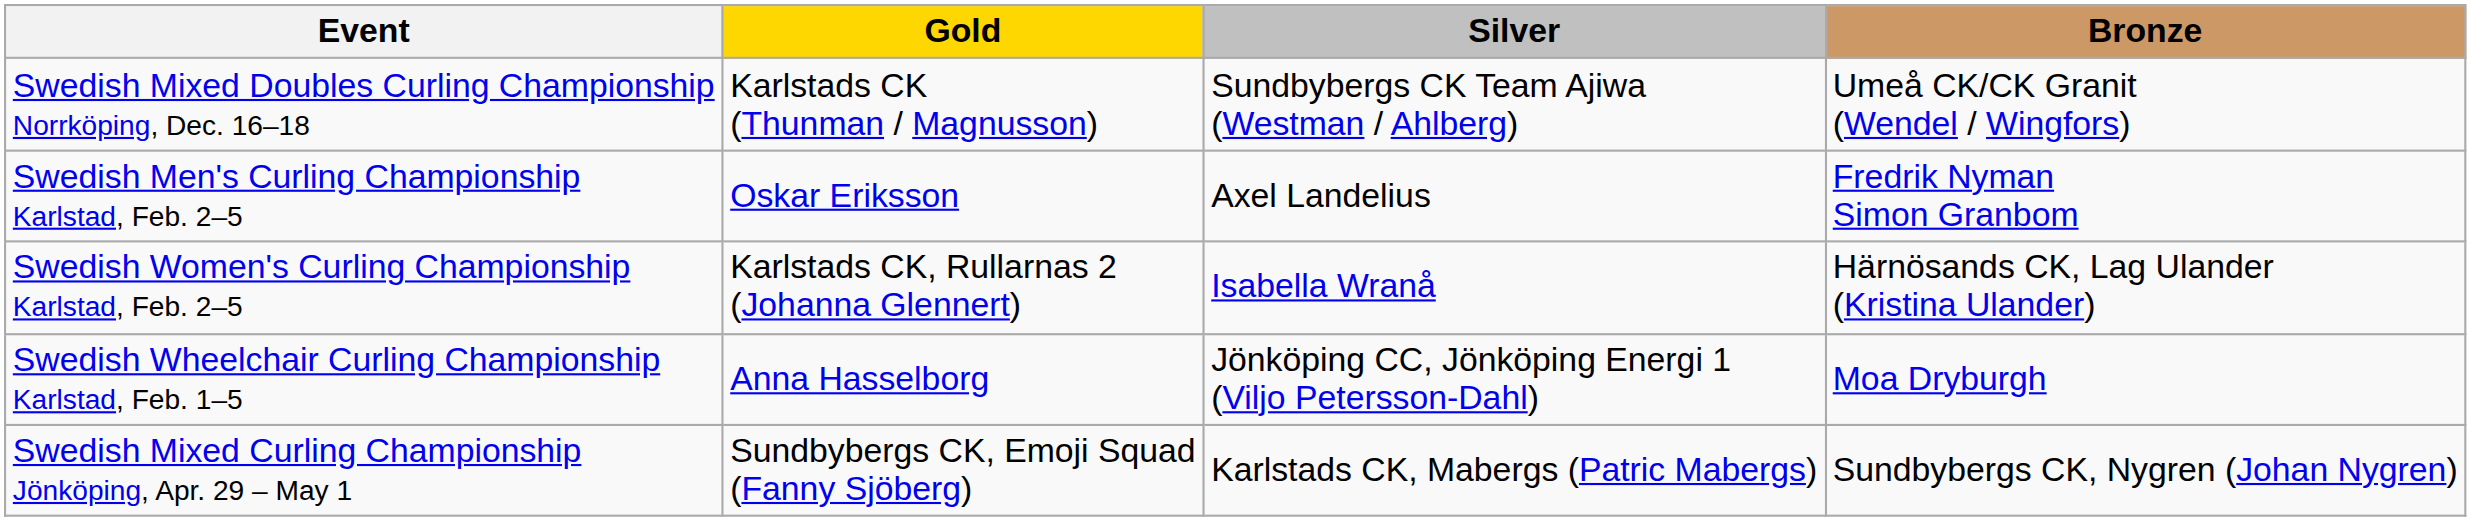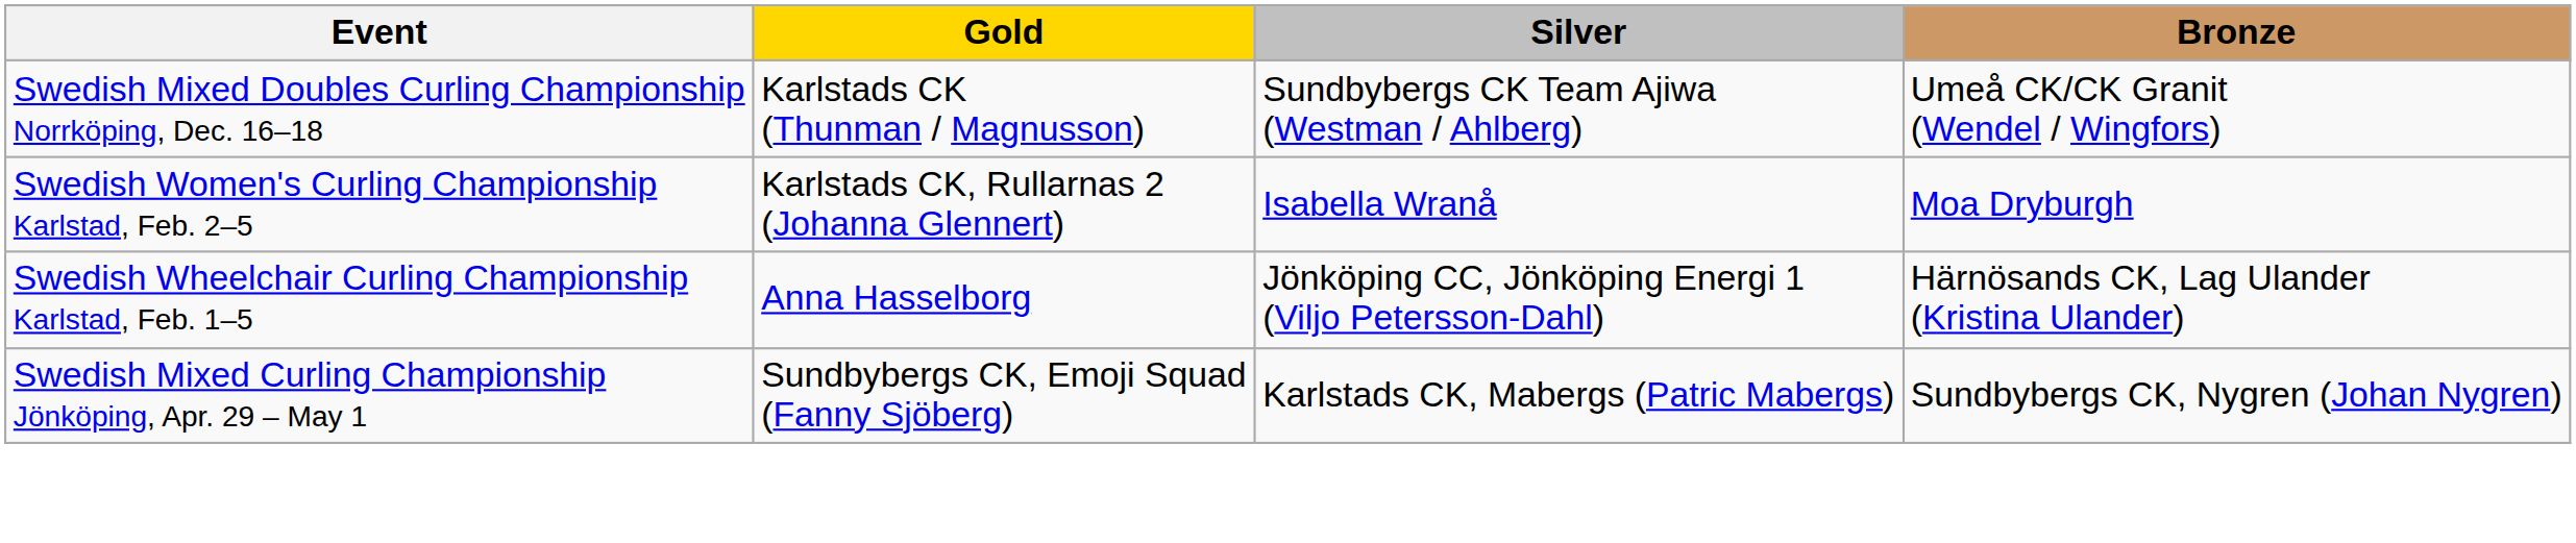 <table class="wikitable">
 <tr>
 <th>Event</th>
 <th style="background:gold">Gold</th>
 <th style="background:silver">Silver</th>
 <th style="background:#cc9966">Bronze</th>
 </tr>
 <tr>
 <td><a href='#'>Swedish Mixed Doubles Curling Championship</a> <br> <small><a href='#'>Norrköping</a>, Dec. 16–18</small></td>
 <td>Karlstads CK<br>(<a href='#'>Thunman</a> / <a href='#'>Magnusson</a>)</td>
 <td>Sundbybergs CK Team Ajiwa<br>(<a href='#'>Westman</a> / <a href='#'>Ahlberg</a>)</td>
 <td>Umeå CK/CK Granit<br>(<a href='#'>Wendel</a> / <a href='#'>Wingfors</a>)</td>
 </tr>
 <tr>
-<td><a href='#'>Swedish Men's Curling Championship</a> <br> <small><a href='#'>Karlstad</a>, Feb. 2–5</small></td>
-<td><a href='#'>Oskar Eriksson</a></td>
-<td>Axel Landelius</td>
-<td><a href='#'>Fredrik Nyman</a> <br> <a href='#'>Simon Granbom</a></td>
-</tr>
-<tr>
 <td><a href='#'>Swedish Women's Curling Championship</a> <br> <small><a href='#'>Karlstad</a>, Feb. 2–5</small></td>
 <td>Karlstads CK, Rullarnas 2<br>(<a href='#'>Johanna Glennert</a>)</td>
 <td><a href='#'>Isabella Wranå</a></td>
-<td>Härnösands CK, Lag Ulander<br>(<a href='#'>Kristina Ulander</a>)</td>
+<td><a href='#'>Moa Dryburgh</a></td>
 </tr>
 <tr>
 <td><a href='#'>Swedish Wheelchair Curling Championship</a> <br> <small><a href='#'>Karlstad</a>, Feb. 1–5</small></td>
 <td><a href='#'>Anna Hasselborg</a></td>
 <td>Jönköping CC, Jönköping Energi 1<br>(<a href='#'>Viljo Petersson-Dahl</a>)</td>
-<td><a href='#'>Moa Dryburgh</a></td>
+<td>Härnösands CK, Lag Ulander<br>(<a href='#'>Kristina Ulander</a>)</td>
 </tr>
 <tr>
 <td><a href='#'>Swedish Mixed Curling Championship</a> <br> <small><a href='#'>Jönköping</a>, Apr. 29 – May 1</small></td>
 <td>Sundbybergs CK, Emoji Squad<br>(<a href='#'>Fanny Sjöberg</a>)</td>
 <td>Karlstads CK, Mabergs (<a href='#'>Patric Mabergs</a>)</td>
 <td>Sundbybergs CK, Nygren (<a href='#'>Johan Nygren</a>)</td>
 </tr>
 </table>
